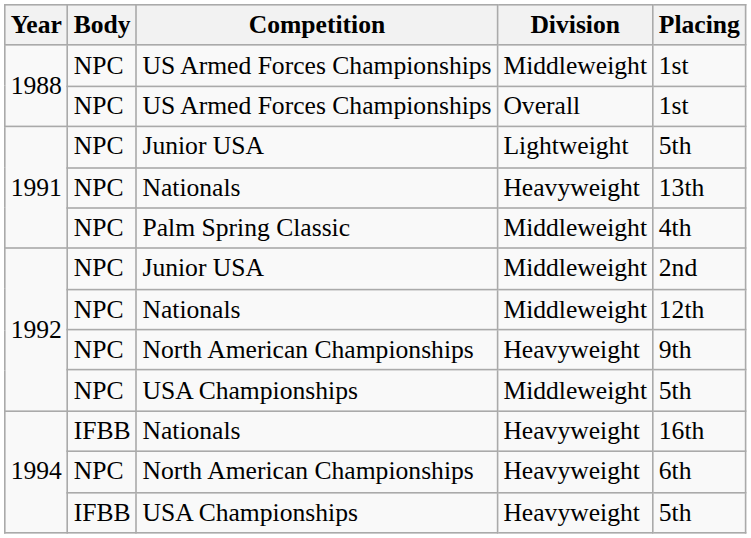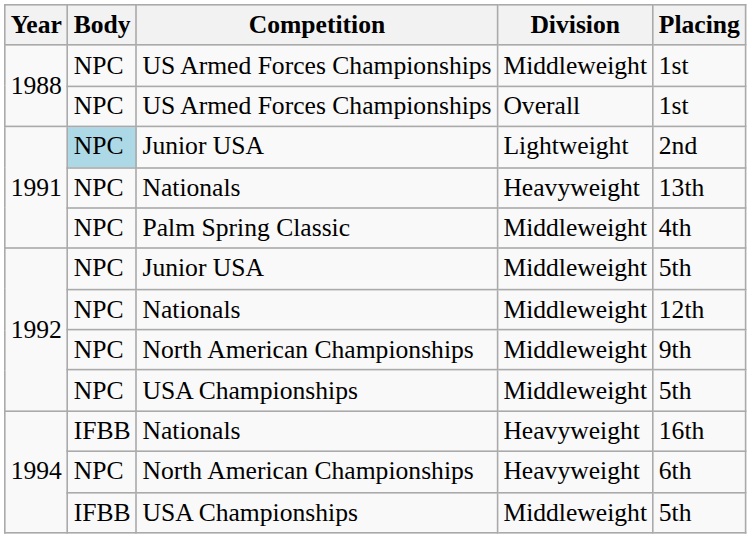 <table class="wikitable">
 <tr>
 <th>Year</th>
 <th>Body</th>
 <th>Competition</th>
 <th>Division</th>
 <th>Placing</th>
 </tr>
 <tr>
 <td rowspan="2">1988</td>
 <td>NPC</td>
 <td>US Armed Forces Championships</td>
 <td>Middleweight</td>
 <td>1st</td>
 </tr>
 <tr>
 <td>NPC</td>
 <td>US Armed Forces Championships</td>
 <td>Overall</td>
 <td>1st</td>
 </tr>
 <tr>
 <td rowspan="3">1991</td>
-<td>NPC</td>
+<td style="background: lightblue;">NPC</td>
 <td>Junior USA</td>
 <td>Lightweight</td>
-<td>5th</td>
+<td>2nd</td>
 </tr>
 <tr>
 <td>NPC</td>
 <td>Nationals</td>
 <td>Heavyweight</td>
 <td>13th</td>
 </tr>
 <tr>
 <td>NPC</td>
 <td>Palm Spring Classic</td>
 <td>Middleweight</td>
 <td>4th</td>
 </tr>
 <tr>
 <td rowspan="4">1992</td>
 <td>NPC</td>
 <td>Junior USA</td>
 <td>Middleweight</td>
-<td>2nd</td>
+<td>5th</td>
 </tr>
 <tr>
 <td>NPC</td>
 <td>Nationals</td>
 <td>Middleweight</td>
 <td>12th</td>
 </tr>
 <tr>
 <td>NPC</td>
 <td>North American Championships</td>
-<td>Heavyweight</td>
+<td>Middleweight</td>
 <td>9th</td>
 </tr>
 <tr>
 <td>NPC</td>
 <td>USA Championships</td>
 <td>Middleweight</td>
 <td>5th</td>
 </tr>
 <tr>
 <td rowspan="3">1994</td>
 <td>IFBB</td>
 <td>Nationals</td>
 <td>Heavyweight</td>
 <td>16th</td>
 </tr>
 <tr>
 <td>NPC</td>
 <td>North American Championships</td>
 <td>Heavyweight</td>
 <td>6th</td>
 </tr>
 <tr>
 <td>IFBB</td>
 <td>USA Championships</td>
-<td>Heavyweight</td>
+<td>Middleweight</td>
 <td>5th</td>
 </tr>
 </table>
